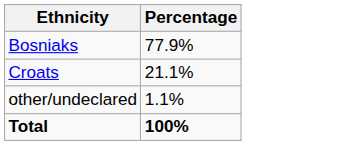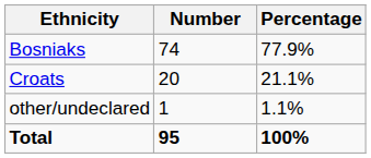 <table class="wikitable">
 <tr>
 <th width="100px">Ethnicity</th>
+<th width="80px">Number</th>
 <th width="80px">Percentage</th>
 </tr>
 <tr>
 <td><a href='#'>Bosniaks</a></td>
+<td>74</td>
 <td>77.9%</td>
 </tr>
 <tr>
 <td><a href='#'>Croats</a></td>
+<td>20</td>
 <td>21.1%</td>
 </tr>
 <tr>
 <td>other/undeclared</td>
+<td>1</td>
 <td>1.1%</td>
 </tr>
 <tr>
 <td><strong>Total</strong></td>
+<td><strong>95</strong></td>
 <td><strong>100%</strong></td>
 </tr>
 </table>
